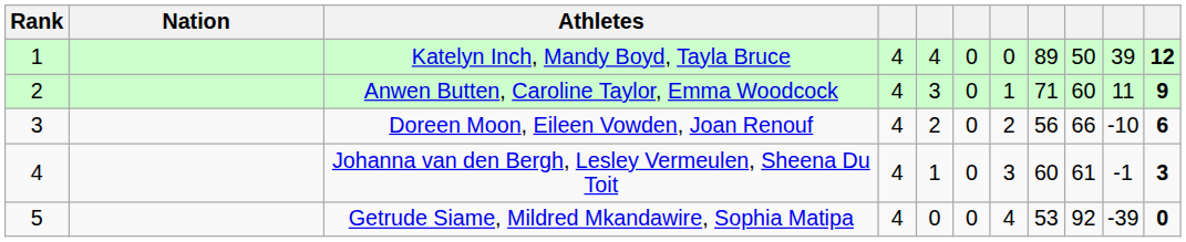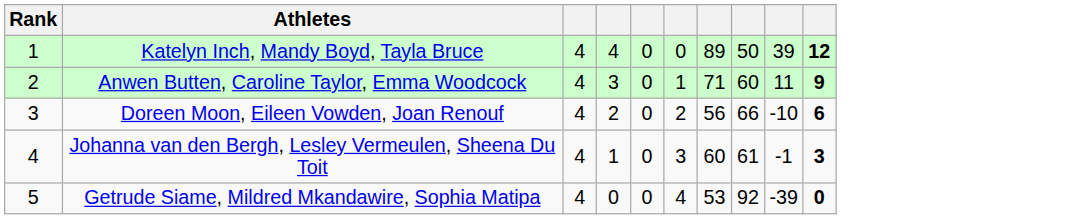 <table class=wikitable style="text-align:center">
 <tr>
 <th width=20>Rank</th>
-<th width=180>Nation</th>
 <th width=400>Athletes</th>
 <th width=20></th>
 <th width=20></th>
 <th width=20></th>
 <th width=20></th>
 <th width=20></th>
 <th width=20></th>
 <th width=20></th>
 <th width=20></th>
 </tr>
 <tr bgcolor="#ccffcc">
 <td>1</td>
-<td align="left"></td>
 <td><a href='#'>Katelyn Inch</a>, <a href='#'>Mandy Boyd</a>, <a href='#'>Tayla Bruce</a></td>
 <td>4</td>
 <td>4</td>
 <td>0</td>
 <td>0</td>
 <td>89</td>
 <td>50</td>
 <td>39</td>
 <td><strong>12</strong></td>
 </tr>
 <tr bgcolor="#ccffcc">
 <td>2</td>
-<td align="left"></td>
 <td><a href='#'>Anwen Butten</a>, <a href='#'>Caroline Taylor</a>, <a href='#'>Emma Woodcock</a></td>
 <td>4</td>
 <td>3</td>
 <td>0</td>
 <td>1</td>
 <td>71</td>
 <td>60</td>
 <td>11</td>
 <td><strong>9</strong></td>
 </tr>
 <tr>
 <td>3</td>
-<td align="left"></td>
 <td><a href='#'>Doreen Moon</a>, <a href='#'>Eileen Vowden</a>, <a href='#'>Joan Renouf</a></td>
 <td>4</td>
 <td>2</td>
 <td>0</td>
 <td>2</td>
 <td>56</td>
 <td>66</td>
 <td>-10</td>
 <td><strong>6</strong></td>
 </tr>
 <tr>
 <td>4</td>
-<td align="left"></td>
 <td><a href='#'>Johanna van den Bergh</a>, <a href='#'>Lesley Vermeulen</a>, <a href='#'>Sheena Du Toit</a></td>
 <td>4</td>
 <td>1</td>
 <td>0</td>
 <td>3</td>
 <td>60</td>
 <td>61</td>
 <td>-1</td>
 <td><strong>3</strong></td>
 </tr>
 <tr>
 <td>5</td>
-<td align="left"></td>
 <td><a href='#'>Getrude Siame</a>, <a href='#'>Mildred Mkandawire</a>, <a href='#'>Sophia Matipa</a></td>
 <td>4</td>
 <td>0</td>
 <td>0</td>
 <td>4</td>
 <td>53</td>
 <td>92</td>
 <td>-39</td>
 <td><strong>0</strong></td>
 </tr>
 </table>
